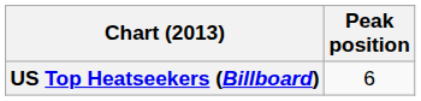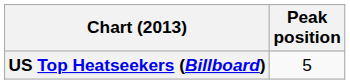 <table class="wikitable plainrowheaders">
 <tr>
 <th>Chart (2013)</th>
 <th>Peak<br>position</th>
 </tr>
 <tr>
 <th scope="row">US <a href='#'>Top Heatseekers</a> (<em><a href='#'>Billboard</a></em>)</th>
-<td style="text-align:center;">6</td>
+<td style="text-align:center;">5</td>
 </tr>
 </table>
